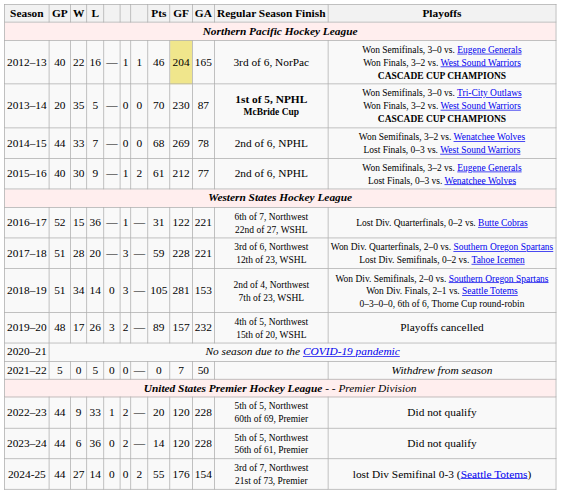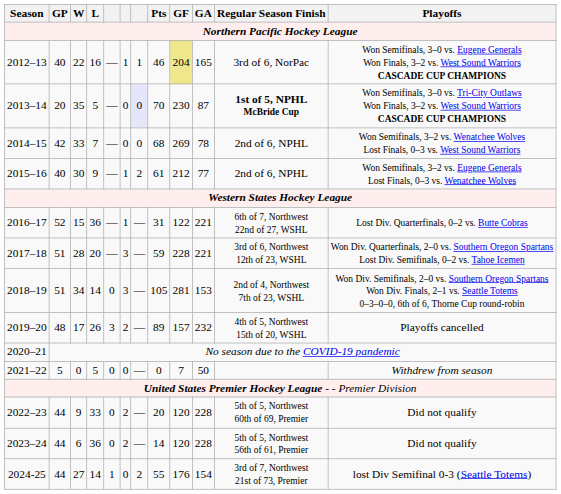 <table class="wikitable" style="text-align:center">
 <tr>
 <th>Season</th>
 <th>GP</th>
 <th>W</th>
 <th>L</th>
 <th></th>
 <th></th>
 <th></th>
 <th>Pts</th>
 <th>GF</th>
 <th>GA</th>
 <th>Regular Season Finish</th>
 <th>Playoffs</th>
 </tr>
 <tr bgcolor="#ffeeee">
 <td colspan="12"><strong><em>Northern Pacific Hockey League</em></strong></td>
 </tr>
 <tr>
 <td>2012–13</td>
 <td>40</td>
 <td>22</td>
 <td>16</td>
 <td>—</td>
 <td>1</td>
 <td>1</td>
 <td>46</td>
 <td style="background: khaki;">204</td>
 <td>165</td>
 <td>3rd of 6, NorPac</td>
 <td><small>Won Semifinals, 3–0 vs. <a href='#'>Eugene Generals</a><br>Won Finals, 3–2 vs. <a href='#'>West Sound Warriors</a><br><strong>CASCADE CUP CHAMPIONS</strong></small></td>
 </tr>
 <tr>
 <td>2013–14</td>
 <td>20</td>
 <td>35</td>
 <td>5</td>
 <td>—</td>
 <td>0</td>
-<td>0</td>
+<td style="background: lavender;">0</td>
 <td>70</td>
 <td>230</td>
 <td>87</td>
 <td><strong>1st of 5, NPHL</strong><br><small><strong>McBride Cup</strong></small></td>
 <td><small>Won Semifinals, 3–0 vs. <a href='#'>Tri-City Outlaws</a><br>Won Finals, 3–2 vs. <a href='#'>West Sound Warriors</a><br><strong>CASCADE CUP CHAMPIONS</strong></small></td>
 </tr>
 <tr>
 <td>2014–15</td>
-<td>44</td>
+<td>42</td>
 <td>33</td>
 <td>7</td>
 <td>—</td>
 <td>0</td>
 <td>0</td>
 <td>68</td>
 <td>269</td>
 <td>78</td>
 <td>2nd of 6, NPHL</td>
 <td><small>Won Semifinals, 3–2 vs. <a href='#'>Wenatchee Wolves</a><br>Lost Finals, 0–3 vs. <a href='#'>West Sound Warriors</a></small></td>
 </tr>
 <tr>
 <td>2015–16</td>
 <td>40</td>
 <td>30</td>
 <td>9</td>
 <td>—</td>
 <td>1</td>
 <td>2</td>
 <td>61</td>
 <td>212</td>
 <td>77</td>
 <td>2nd of 6, NPHL</td>
 <td><small>Won Semifinals, 3–2 vs. <a href='#'>Eugene Generals</a><br>Lost Finals, 0–3 vs. <a href='#'>Wenatchee Wolves</a></small></td>
 </tr>
 <tr bgcolor="#ffeeee">
 <td colspan="12"><strong><em>Western States Hockey League</em></strong></td>
 </tr>
 <tr>
 <td>2016–17</td>
 <td>52</td>
 <td>15</td>
 <td>36</td>
 <td>—</td>
 <td>1</td>
 <td>—</td>
 <td>31</td>
 <td>122</td>
 <td>221</td>
 <td><small>6th of 7, Northwest<br>22nd of 27, WSHL</small></td>
 <td><small>Lost Div. Quarterfinals, 0–2 vs. <a href='#'>Butte Cobras</a></small></td>
 </tr>
 <tr>
 <td>2017–18</td>
 <td>51</td>
 <td>28</td>
 <td>20</td>
 <td>—</td>
 <td>3</td>
 <td>—</td>
 <td>59</td>
 <td>228</td>
 <td>221</td>
 <td><small>3rd of 6, Northwest<br>12th of 23, WSHL</small></td>
 <td><small>Won Div. Quarterfinals, 2–0 vs. <a href='#'>Southern Oregon Spartans</a><br>Lost Div. Semifinals, 0–2 vs. <a href='#'>Tahoe Icemen</a></small></td>
 </tr>
 <tr>
 <td>2018–19</td>
 <td>51</td>
 <td>34</td>
 <td>14</td>
 <td>0</td>
 <td>3</td>
 <td>—</td>
 <td>105</td>
 <td>281</td>
 <td>153</td>
 <td><small>2nd of 4, Northwest<br>7th of 23, WSHL</small></td>
 <td><small>Won Div. Semifinals, 2–0 vs. <a href='#'>Southern Oregon Spartans</a><br>Won Div. Finals, 2–1 vs. <a href='#'>Seattle Totems</a><br>0–3–0–0, 6th of 6, Thorne Cup round-robin<br></small></td>
 </tr>
 <tr>
 <td>2019–20</td>
 <td>48</td>
 <td>17</td>
 <td>26</td>
 <td>3</td>
 <td>2</td>
 <td>—</td>
 <td>89</td>
 <td>157</td>
 <td>232</td>
 <td><small>4th of 5, Northwest<br>15th of 20, WSHL</small></td>
 <td>Playoffs cancelled</td>
 </tr>
 <tr>
 <td>2020–21</td>
 <td colspan=11><em>No season due to the <a href='#'>COVID-19 pandemic</a></em></td>
 </tr>
 <tr>
 <td>2021–22</td>
 <td>5</td>
 <td>0</td>
 <td>5</td>
 <td>0</td>
 <td>0</td>
 <td>—</td>
 <td>0</td>
 <td>7</td>
 <td>50</td>
 <td></td>
 <td><em>Withdrew from season</em></td>
 </tr>
 <tr bgcolor="#ffeeee">
 <td colspan="12"><strong><em>United States Premier Hockey League</em></strong> - -  <em>Premier Division</em></td>
 </tr>
 <tr>
 <td>2022–23</td>
 <td>44</td>
 <td>9</td>
 <td>33</td>
-<td>1</td>
+<td>0</td>
 <td>2</td>
 <td>—</td>
 <td>20</td>
 <td>120</td>
 <td>228</td>
 <td><small>5th of 5, Northwest<br>60th of 69, Premier</small></td>
 <td>Did not qualify</td>
 </tr>
 <tr>
 <td>2023–24</td>
 <td>44</td>
 <td>6</td>
 <td>36</td>
 <td>0</td>
 <td>2</td>
 <td>—</td>
 <td>14</td>
 <td>120</td>
 <td>228</td>
 <td><small>5th of 5, Northwest<br>56th of 61, Premier</small></td>
 <td>Did not qualify</td>
 </tr>
 <tr>
 <td>2024-25</td>
 <td>44</td>
 <td>27</td>
 <td>14</td>
-<td>0</td>
+<td>1</td>
 <td>0</td>
 <td>2</td>
 <td>55</td>
 <td>176</td>
 <td>154</td>
 <td><small>3rd of 7, Northwest<br>21st of 73, Premier</small></td>
 <td>lost Div Semifinal 0-3 (<a href='#'>Seattle Totems</a>)</td>
 </tr>
 </table>
